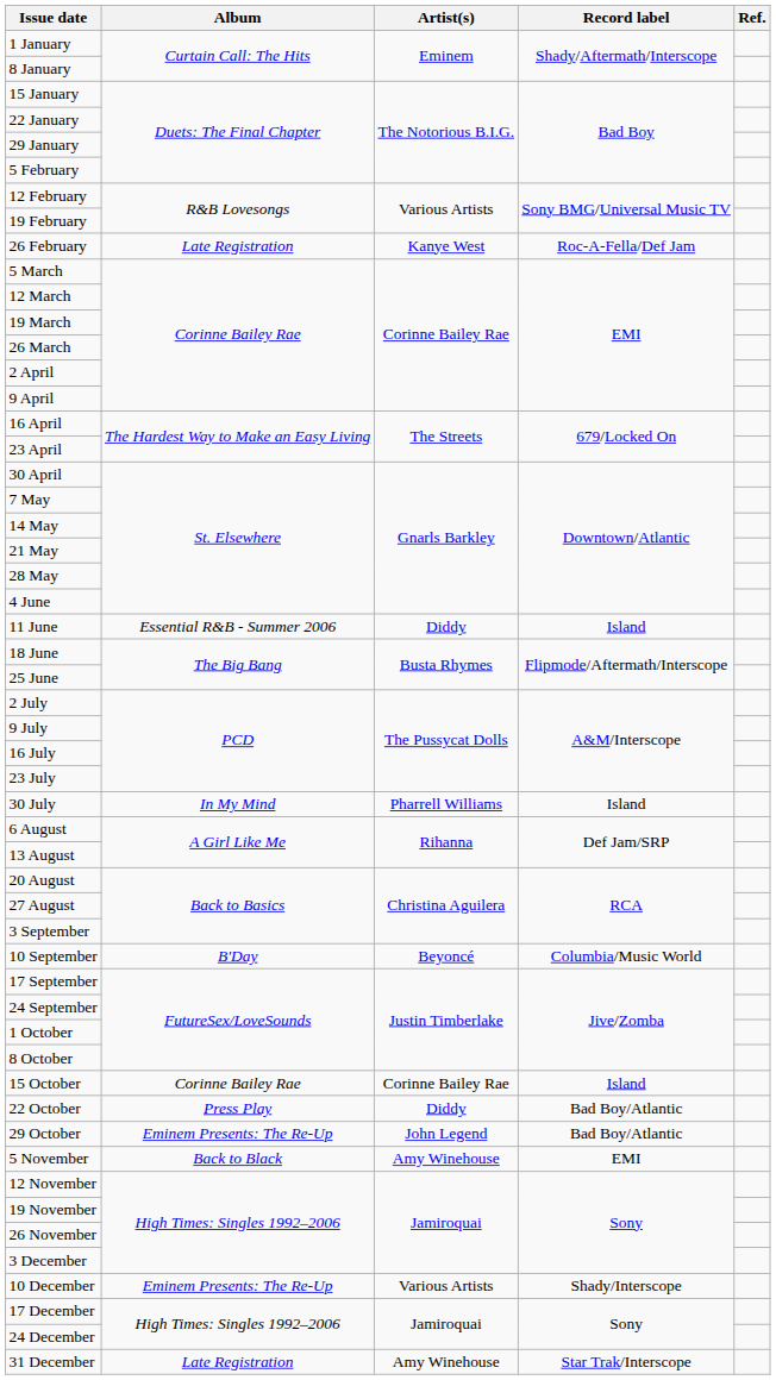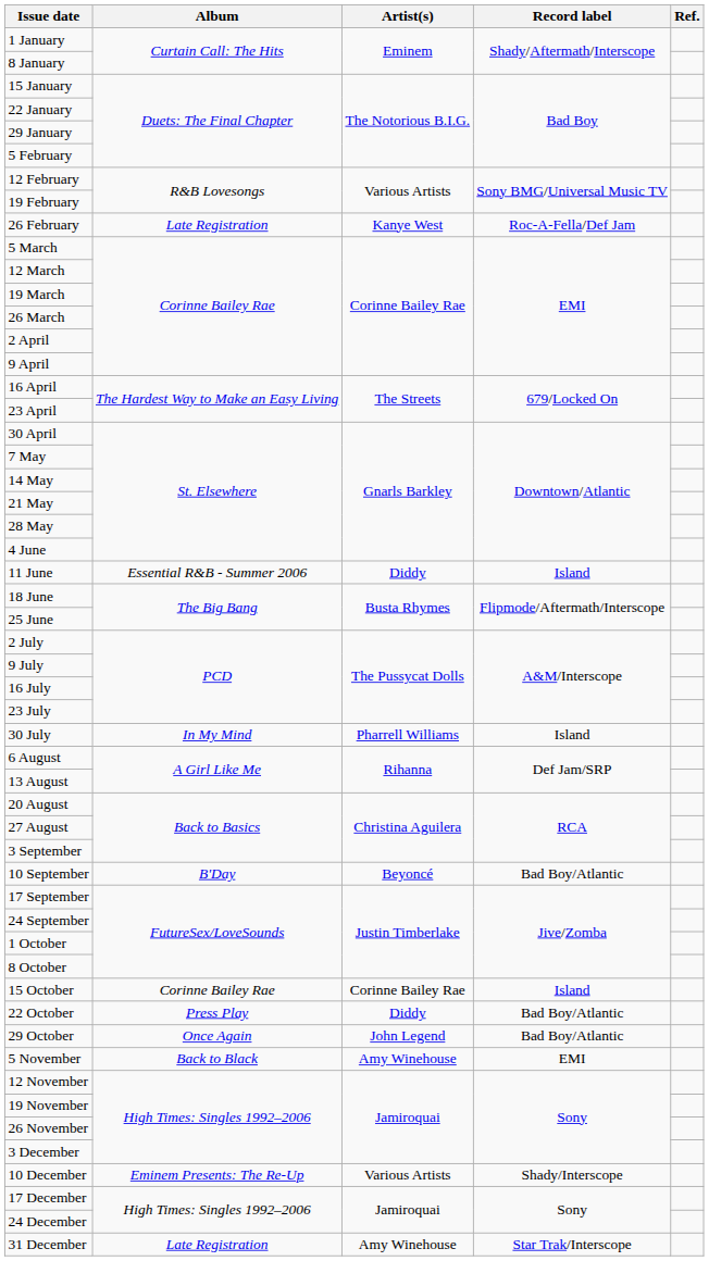 <table class="wikitable plainrowheaders">
 <tr>
 <th scope=col>Issue date</th>
 <th scope=col>Album</th>
 <th scope=col>Artist(s)</th>
 <th scope=col>Record label</th>
 <th scope=col>Ref.</th>
 </tr>
 <tr>
 <td>1 January</td>
 <td align="center" rowspan="2"><em><a href='#'>Curtain Call: The Hits</a></em></td>
 <td align="center" rowspan="2"><a href='#'>Eminem</a></td>
 <td align="center" rowspan="2"><a href='#'>Shady</a>/<a href='#'>Aftermath</a>/<a href='#'>Interscope</a></td>
 <td align="center"></td>
 </tr>
 <tr>
 <td>8 January</td>
 <td align="center"></td>
 </tr>
 <tr>
 <td>15 January</td>
 <td align="center" rowspan="4"><em><a href='#'>Duets: The Final Chapter</a></em></td>
 <td align="center" rowspan="4"><a href='#'>The Notorious B.I.G.</a></td>
 <td align="center" rowspan="4"><a href='#'>Bad Boy</a></td>
 <td align="center"></td>
 </tr>
 <tr>
 <td>22 January</td>
 <td align="center"></td>
 </tr>
 <tr>
 <td>29 January</td>
 <td align="center"></td>
 </tr>
 <tr>
 <td>5 February</td>
 <td align="center"></td>
 </tr>
 <tr>
 <td>12 February</td>
 <td align="center" rowspan="2"><em>R&B Lovesongs</em></td>
 <td align="center" rowspan="2">Various Artists</td>
 <td align="center" rowspan="2"><a href='#'>Sony BMG</a>/<a href='#'>Universal Music TV</a></td>
 <td align="center"></td>
 </tr>
 <tr>
 <td>19 February</td>
 <td align="center"></td>
 </tr>
 <tr>
 <td>26 February</td>
 <td align="center"><em><a href='#'>Late Registration</a></em></td>
 <td align="center"><a href='#'>Kanye West</a></td>
 <td align="center"><a href='#'>Roc-A-Fella</a>/<a href='#'>Def Jam</a></td>
 <td align="center"></td>
 </tr>
 <tr>
 <td>5 March</td>
 <td align="center" rowspan="6"><em><a href='#'>Corinne Bailey Rae</a></em></td>
 <td align="center" rowspan="6"><a href='#'>Corinne Bailey Rae</a></td>
 <td align="center" rowspan="6"><a href='#'>EMI</a></td>
 <td align="center"></td>
 </tr>
 <tr>
 <td>12 March</td>
 <td align="center"></td>
 </tr>
 <tr>
 <td>19 March</td>
 <td align="center"></td>
 </tr>
 <tr>
 <td>26 March</td>
 <td align="center"></td>
 </tr>
 <tr>
 <td>2 April</td>
 <td align="center"></td>
 </tr>
 <tr>
 <td>9 April</td>
 <td align="center"></td>
 </tr>
 <tr>
 <td>16 April</td>
 <td align="center" rowspan="2"><em><a href='#'>The Hardest Way to Make an Easy Living</a></em></td>
 <td align="center" rowspan="2"><a href='#'>The Streets</a></td>
 <td align="center" rowspan="2"><a href='#'>679</a>/<a href='#'>Locked On</a></td>
 <td align="center"></td>
 </tr>
 <tr>
 <td>23 April</td>
 <td align="center"></td>
 </tr>
 <tr>
 <td>30 April</td>
 <td align="center" rowspan="6"><em><a href='#'>St. Elsewhere</a></em></td>
 <td align="center" rowspan="6"><a href='#'>Gnarls Barkley</a></td>
 <td align="center" rowspan="6"><a href='#'>Downtown</a>/<a href='#'>Atlantic</a></td>
 <td align="center"></td>
 </tr>
 <tr>
 <td>7 May</td>
 <td align="center"></td>
 </tr>
 <tr>
 <td>14 May</td>
 <td align="center"></td>
 </tr>
 <tr>
 <td>21 May</td>
 <td align="center"></td>
 </tr>
 <tr>
 <td>28 May</td>
 <td align="center"></td>
 </tr>
 <tr>
 <td>4 June</td>
 <td align="center"></td>
 </tr>
 <tr>
 <td>11 June</td>
 <td align="center"><em>Essential R&B - Summer 2006</em></td>
 <td align="center"><a href='#'>Diddy</a></td>
 <td align="center"><a href='#'>Island</a></td>
 <td align="center"></td>
 </tr>
 <tr>
 <td>18 June</td>
 <td align="center" rowspan="2"><em><a href='#'>The Big Bang</a></em></td>
 <td align="center" rowspan="2"><a href='#'>Busta Rhymes</a></td>
 <td align="center" rowspan="2"><a href='#'>Flipmode</a>/Aftermath/Interscope</td>
 <td align="center"></td>
 </tr>
 <tr>
 <td>25 June</td>
 <td align="center"></td>
 </tr>
 <tr>
 <td>2 July</td>
 <td align="center" rowspan="4"><em><a href='#'>PCD</a></em></td>
 <td align="center" rowspan="4"><a href='#'>The Pussycat Dolls</a></td>
 <td align="center" rowspan="4"><a href='#'>A&M</a>/Interscope</td>
 <td align="center"></td>
 </tr>
 <tr>
 <td>9 July</td>
 <td align="center"></td>
 </tr>
 <tr>
 <td>16 July</td>
 <td align="center"></td>
 </tr>
 <tr>
 <td>23 July</td>
 <td align="center"></td>
 </tr>
 <tr>
 <td>30 July</td>
 <td align="center"><em><a href='#'>In My Mind</a></em></td>
 <td align="center"><a href='#'>Pharrell Williams</a></td>
 <td align="center">Island</td>
 <td align="center"></td>
 </tr>
 <tr>
 <td>6 August</td>
 <td align="center" rowspan="2"><em><a href='#'>A Girl Like Me</a></em></td>
 <td align="center" rowspan="2"><a href='#'>Rihanna</a></td>
 <td align="center" rowspan="2">Def Jam/SRP</td>
 <td align="center"></td>
 </tr>
 <tr>
 <td>13 August</td>
 <td align="center"></td>
 </tr>
 <tr>
 <td>20 August</td>
 <td align="center" rowspan="3"><em><a href='#'>Back to Basics</a></em></td>
 <td align="center" rowspan="3"><a href='#'>Christina Aguilera</a></td>
 <td align="center" rowspan="3"><a href='#'>RCA</a></td>
 <td align="center"></td>
 </tr>
 <tr>
 <td>27 August</td>
 <td align="center"></td>
 </tr>
 <tr>
 <td>3 September</td>
 <td align="center"></td>
 </tr>
 <tr>
 <td>10 September</td>
 <td align="center"><em><a href='#'>B'Day</a></em></td>
 <td align="center"><a href='#'>Beyoncé</a></td>
-<td align="center"><a href='#'>Columbia</a>/Music World</td>
+<td align="center">Bad Boy/Atlantic</td>
 <td align="center"></td>
 </tr>
 <tr>
 <td>17 September</td>
 <td align="center" rowspan="4"><em><a href='#'>FutureSex/LoveSounds</a></em></td>
 <td align="center" rowspan="4"><a href='#'>Justin Timberlake</a></td>
 <td align="center" rowspan="4"><a href='#'>Jive</a>/<a href='#'>Zomba</a></td>
 <td align="center"></td>
 </tr>
 <tr>
 <td>24 September</td>
 <td align="center"></td>
 </tr>
 <tr>
 <td>1 October</td>
 <td align="center"></td>
 </tr>
 <tr>
 <td>8 October</td>
 <td align="center"></td>
 </tr>
 <tr>
 <td>15 October</td>
 <td align="center"><em>Corinne Bailey Rae</em></td>
 <td align="center">Corinne Bailey Rae</td>
 <td align="center"><a href='#'>Island</a></td>
 <td align="center"></td>
 </tr>
 <tr>
 <td>22 October</td>
 <td align="center"><em><a href='#'>Press Play</a></em></td>
 <td align="center"><a href='#'>Diddy</a></td>
 <td align="center">Bad Boy/Atlantic</td>
 <td align="center"></td>
 </tr>
 <tr>
 <td>29 October</td>
-<td align="center"><em><a href='#'>Eminem Presents: The Re-Up</a></em></td>
+<td align="center"><em><a href='#'>Once Again</a></em></td>
 <td align="center"><a href='#'>John Legend</a></td>
 <td align="center">Bad Boy/Atlantic</td>
 <td align="center"></td>
 </tr>
 <tr>
 <td>5 November</td>
 <td align="center"><em><a href='#'>Back to Black</a></em></td>
 <td align="center"><a href='#'>Amy Winehouse</a></td>
 <td align="center">EMI</td>
 <td align="center"></td>
 </tr>
 <tr>
 <td>12 November</td>
 <td align="center" rowspan="4"><em><a href='#'>High Times: Singles 1992–2006</a></em></td>
 <td align="center" rowspan="4"><a href='#'>Jamiroquai</a></td>
 <td align="center" rowspan="4"><a href='#'>Sony</a></td>
 <td align="center"></td>
 </tr>
 <tr>
 <td>19 November</td>
 <td align="center"></td>
 </tr>
 <tr>
 <td>26 November</td>
 <td align="center"></td>
 </tr>
 <tr>
 <td>3 December</td>
 <td align="center"></td>
 </tr>
 <tr>
 <td>10 December</td>
 <td align="center"><em><a href='#'>Eminem Presents: The Re-Up</a></em></td>
 <td align="center">Various Artists</td>
 <td align="center">Shady/Interscope</td>
 <td align="center"></td>
 </tr>
 <tr>
 <td>17 December</td>
 <td align="center" rowspan="2"><em>High Times: Singles 1992–2006</em></td>
 <td align="center" rowspan="2">Jamiroquai</td>
 <td align="center" rowspan="2">Sony</td>
 <td align="center"></td>
 </tr>
 <tr>
 <td>24 December</td>
 <td align="center"></td>
 </tr>
 <tr>
 <td>31 December</td>
 <td align="center"><em><a href='#'>Late Registration</a></em></td>
 <td align="center">Amy Winehouse</td>
 <td align="center"><a href='#'>Star Trak</a>/Interscope</td>
 <td align="center"></td>
 </tr>
 </table>
